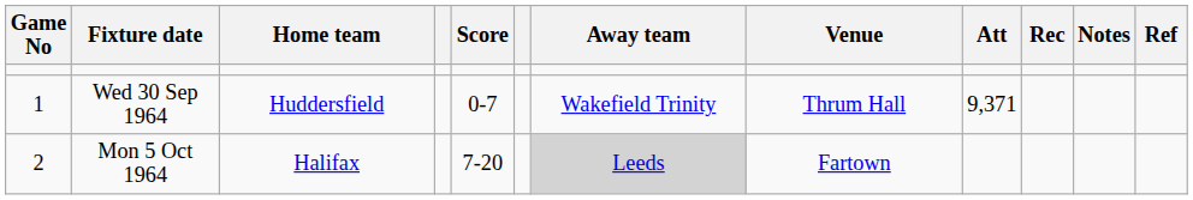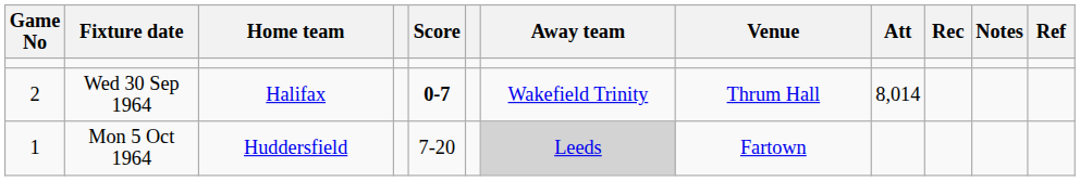 <table class="wikitable" style="text-align:center;">
 <tr>
 <th width=20 abbr="No">Game No</th>
 <th width=100 abbr="Date">Fixture date</th>
 <th width=150 abbr="Home team">Home team</th>
 <th width=5 abbr="space"></th>
 <th width=20 abbr="Score">Score</th>
 <th width=5 abbr="space"></th>
 <th width=150 abbr="Away team">Away team</th>
 <th width=150 abbr="Venue">Venue</th>
 <th width=30 abbr="Att">Att</th>
 <th width=30 abbr="Rec">Rec</th>
 <th width=20 abbr="Notes">Notes</th>
 <th width=30 abbr="Ref">Ref</th>
 </tr>
 <tr>
 <td></td>
 <td></td>
 <td></td>
 <td></td>
 <td></td>
 <td></td>
 <td></td>
 <td></td>
 <td></td>
 <td></td>
 <td></td>
 </tr>
 <tr>
-<td>1</td>
+<td>2</td>
 <td>Wed 30 Sep 1964</td>
-<td><a href='#'>Huddersfield</a></td>
+<td><a href='#'>Halifax</a></td>
 <td></td>
-<td>0-7</td>
+<td><strong>0-7</strong></td>
 <td></td>
 <td><a href='#'>Wakefield Trinity</a></td>
 <td><a href='#'>Thrum Hall</a></td>
-<td>9,371</td>
+<td>8,014</td>
 <td></td>
 <td></td>
 <td></td>
 </tr>
 <tr>
-<td>2</td>
+<td>1</td>
 <td>Mon 5 Oct 1964</td>
-<td><a href='#'>Halifax</a></td>
+<td><a href='#'>Huddersfield</a></td>
 <td></td>
 <td>7-20</td>
 <td></td>
 <td style="background: lightgrey;"><a href='#'>Leeds</a></td>
 <td><a href='#'>Fartown</a></td>
 <td></td>
 <td></td>
 <td></td>
 <td></td>
 </tr>
 </table>
